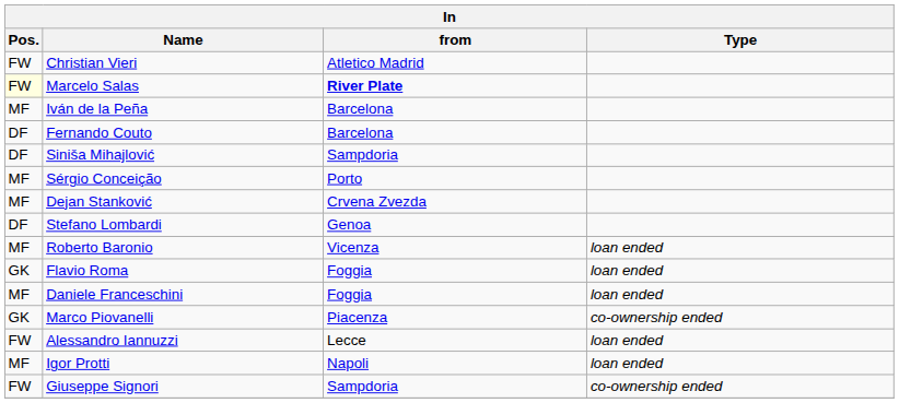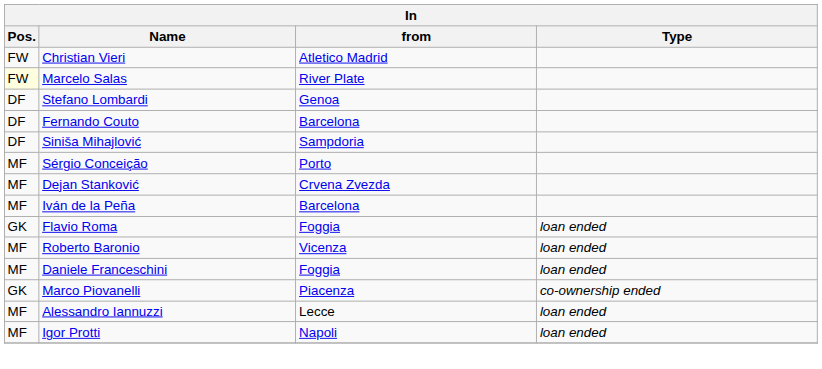 <table class="wikitable" style="font-size:90%;width:99%;">
 <tr>
 <th colspan="4">In</th>
 </tr>
 <tr>
 <th width=3%>Pos.</th>
 <th width=32%>Name</th>
 <th width=30%>from</th>
 <th width=35%>Type</th>
 </tr>
 <tr>
 <td>FW</td>
 <td><a href='#'>Christian Vieri</a></td>
 <td><a href='#'>Atletico Madrid</a></td>
 <td></td>
 </tr>
 <tr>
 <td style="background: lightyellow;">FW</td>
 <td><a href='#'>Marcelo Salas</a></td>
-<td><strong><a href='#'>River Plate</a></strong></td>
+<td><a href='#'>River Plate</a></td>
 <td></td>
 </tr>
 <tr>
-<td>MF</td>
-<td><a href='#'>Iván de la Peña</a></td>
-<td><a href='#'>Barcelona</a></td>
+<td>DF</td>
+<td><a href='#'>Stefano Lombardi</a></td>
+<td><a href='#'>Genoa</a></td>
 <td></td>
 </tr>
 <tr>
 <td>DF</td>
 <td><a href='#'>Fernando Couto</a></td>
 <td><a href='#'>Barcelona</a></td>
 <td></td>
 </tr>
 <tr>
 <td>DF</td>
 <td><a href='#'>Siniša Mihajlović</a></td>
 <td><a href='#'>Sampdoria</a></td>
 <td></td>
 </tr>
 <tr>
 <td>MF</td>
 <td><a href='#'>Sérgio Conceição</a></td>
 <td><a href='#'>Porto</a></td>
 <td></td>
 </tr>
 <tr>
 <td>MF</td>
 <td><a href='#'>Dejan Stanković</a></td>
 <td><a href='#'>Crvena Zvezda</a></td>
 <td></td>
 </tr>
 <tr>
-<td>DF</td>
-<td><a href='#'>Stefano Lombardi</a></td>
-<td><a href='#'>Genoa</a></td>
+<td>MF</td>
+<td><a href='#'>Iván de la Peña</a></td>
+<td><a href='#'>Barcelona</a></td>
 <td></td>
+</tr>
+<tr>
+<td>GK</td>
+<td><a href='#'>Flavio Roma</a></td>
+<td><a href='#'>Foggia</a></td>
+<td><em>loan ended</em></td>
 </tr>
 <tr>
 <td>MF</td>
 <td><a href='#'>Roberto Baronio</a></td>
 <td><a href='#'>Vicenza</a></td>
-<td><em>loan ended</em></td>
-</tr>
-<tr>
-<td>GK</td>
-<td><a href='#'>Flavio Roma</a></td>
-<td><a href='#'>Foggia</a></td>
 <td><em>loan ended</em></td>
 </tr>
 <tr>
 <td>MF</td>
 <td><a href='#'>Daniele Franceschini</a></td>
 <td><a href='#'>Foggia</a></td>
 <td><em>loan ended</em></td>
 </tr>
 <tr>
 <td>GK</td>
 <td><a href='#'>Marco Piovanelli</a></td>
 <td><a href='#'>Piacenza</a></td>
 <td><em>co-ownership ended</em></td>
 </tr>
 <tr>
-<td>FW</td>
+<td>MF</td>
 <td><a href='#'>Alessandro Iannuzzi</a></td>
 <td>Lecce</td>
 <td><em>loan ended</em></td>
 </tr>
 <tr>
 <td>MF</td>
 <td><a href='#'>Igor Protti</a></td>
 <td><a href='#'>Napoli</a></td>
 <td><em>loan ended</em></td>
 </tr>
 <tr>
-<td>FW</td>
-<td><a href='#'>Giuseppe Signori</a></td>
-<td><a href='#'>Sampdoria</a></td>
-<td><em>co-ownership ended</em></td>
-</tr>
-<tr>
 </tr>
 </table>
